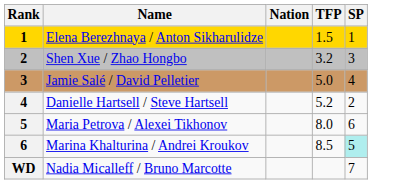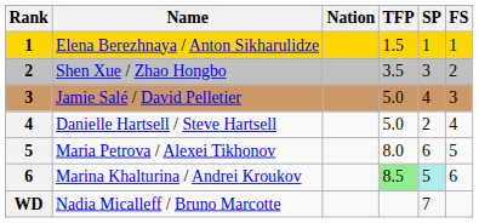 <table class="wikitable">
 <tr>
 <th>Rank</th>
 <th>Name</th>
 <th>Nation</th>
 <th>TFP</th>
 <th>SP</th>
+<th>FS</th>
 </tr>
 <tr bgcolor="gold">
 <td align="center"><strong>1</strong></td>
 <td><a href='#'>Elena Berezhnaya</a> / <a href='#'>Anton Sikharulidze</a></td>
 <td></td>
 <td>1.5</td>
 <td>1</td>
+<td>1</td>
 </tr>
 <tr bgcolor="silver">
 <td align="center"><strong>2</strong></td>
 <td><a href='#'>Shen Xue</a> / <a href='#'>Zhao Hongbo</a></td>
 <td></td>
-<td>3.2</td>
+<td>3.5</td>
 <td>3</td>
+<td>2</td>
 </tr>
 <tr bgcolor="cc9966">
 <td align="center"><strong>3</strong></td>
 <td><a href='#'>Jamie Salé</a> / <a href='#'>David Pelletier</a></td>
 <td></td>
 <td>5.0</td>
 <td>4</td>
+<td>3</td>
 </tr>
 <tr>
 <th>4</th>
 <td><a href='#'>Danielle Hartsell</a> / <a href='#'>Steve Hartsell</a></td>
 <td></td>
-<td>5.2</td>
+<td>5.0</td>
 <td>2</td>
+<td>4</td>
 </tr>
 <tr>
 <th>5</th>
 <td><a href='#'>Maria Petrova</a> / <a href='#'>Alexei Tikhonov</a></td>
 <td></td>
 <td>8.0</td>
 <td>6</td>
+<td>5</td>
 </tr>
 <tr>
 <th>6</th>
 <td><a href='#'>Marina Khalturina</a> / <a href='#'>Andrei Kroukov</a></td>
 <td></td>
-<td>8.5</td>
+<td style="background: lightgreen;">8.5</td>
 <td style="background: paleturquoise;">5</td>
+<td>6</td>
 </tr>
 <tr>
 <th>WD</th>
 <td><a href='#'>Nadia Micalleff</a> / <a href='#'>Bruno Marcotte</a></td>
 <td></td>
 <td></td>
 <td>7</td>
+<td></td>
 </tr>
 </table>
